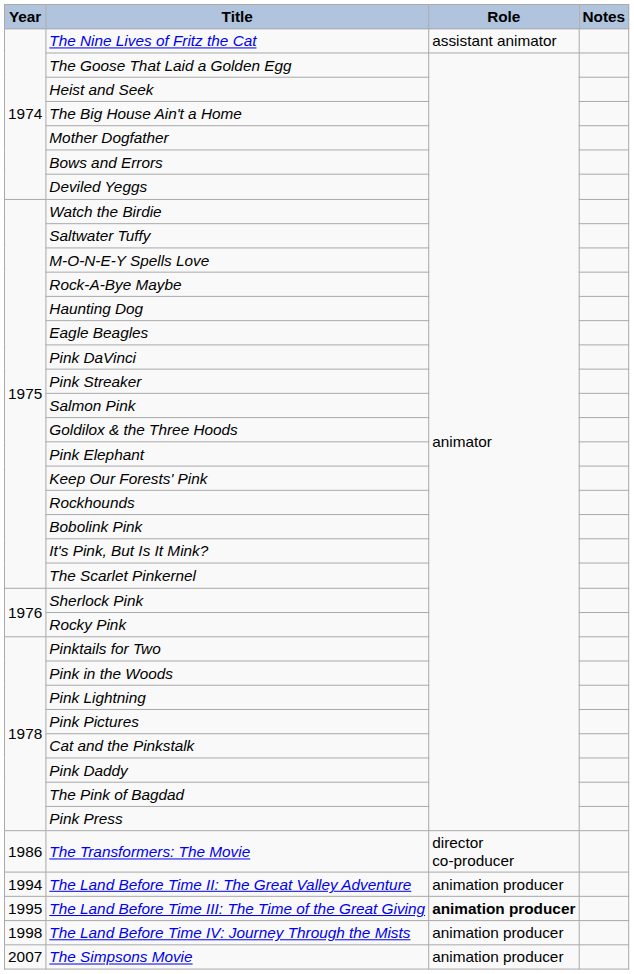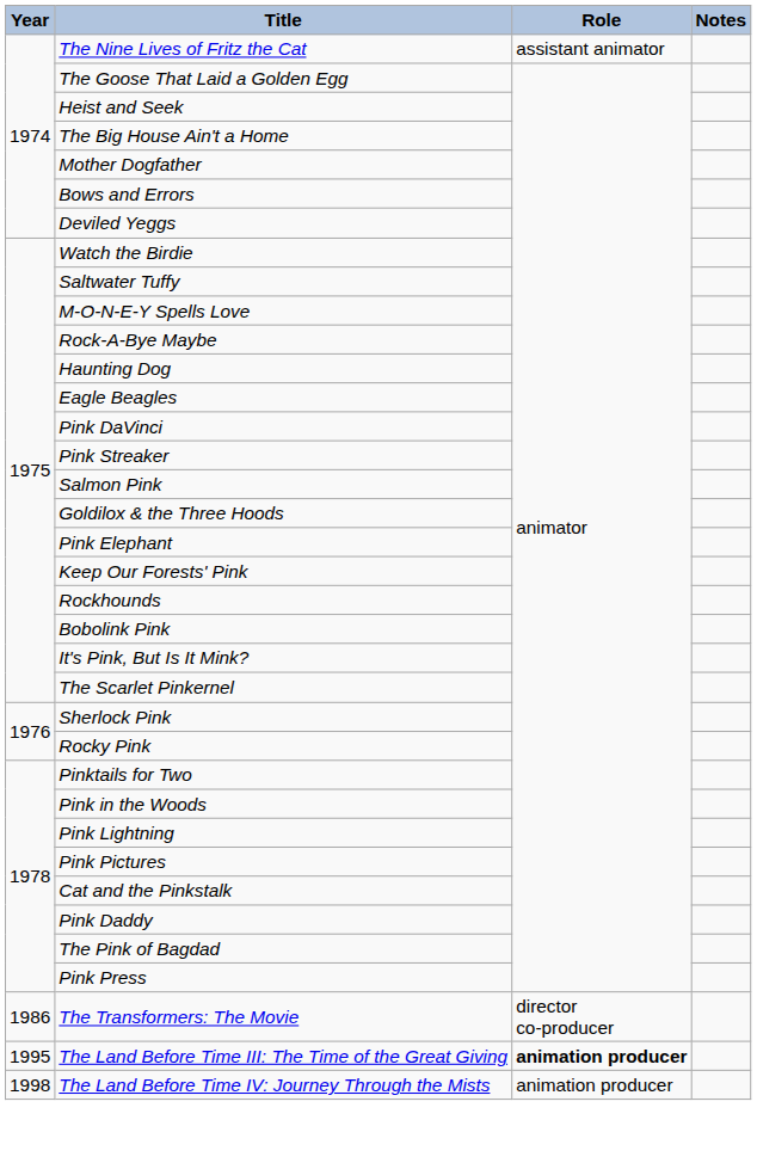 <table class="wikitable" style="font-size:95%;">
 <tr>
 <th style="background:#B0C4DE;">Year</th>
 <th style="background:#B0C4DE;">Title</th>
 <th style="background:#B0C4DE;">Role</th>
 <th style="background:#B0C4DE;">Notes</th>
 </tr>
 <tr>
 <td rowspan="7">1974</td>
 <td><em><a href='#'>The Nine Lives of Fritz the Cat</a></em></td>
 <td>assistant animator</td>
 <td></td>
 </tr>
 <tr>
 <td><em>The Goose That Laid a Golden Egg</em></td>
 <td rowspan="32">animator</td>
 <td></td>
 </tr>
 <tr>
 <td><em>Heist and Seek</em></td>
 <td></td>
 </tr>
 <tr>
 <td><em>The Big House Ain't a Home</em></td>
 <td></td>
 </tr>
 <tr>
 <td><em>Mother Dogfather</em></td>
 <td></td>
 </tr>
 <tr>
 <td><em>Bows and Errors</em></td>
 <td></td>
 </tr>
 <tr>
 <td><em>Deviled Yeggs</em></td>
 <td></td>
 </tr>
 <tr>
 <td rowspan="16">1975</td>
 <td><em>Watch the Birdie</em></td>
 <td></td>
 </tr>
 <tr>
 <td><em>Saltwater Tuffy</em></td>
 <td></td>
 </tr>
 <tr>
 <td><em>M-O-N-E-Y Spells Love</em></td>
 <td></td>
 </tr>
 <tr>
 <td><em>Rock-A-Bye Maybe</em></td>
 <td></td>
 </tr>
 <tr>
 <td><em>Haunting Dog</em></td>
 <td></td>
 </tr>
 <tr>
 <td><em>Eagle Beagles</em></td>
 <td></td>
 </tr>
 <tr>
 <td><em>Pink DaVinci</em></td>
 <td></td>
 </tr>
 <tr>
 <td><em>Pink Streaker</em></td>
 <td></td>
 </tr>
 <tr>
 <td><em>Salmon Pink</em></td>
 <td></td>
 </tr>
 <tr>
 <td><em>Goldilox & the Three Hoods</em></td>
 <td></td>
 </tr>
 <tr>
 <td><em>Pink Elephant</em></td>
 <td></td>
 </tr>
 <tr>
 <td><em>Keep Our Forests' Pink</em></td>
 <td></td>
 </tr>
 <tr>
 <td><em>Rockhounds</em></td>
 <td></td>
 </tr>
 <tr>
 <td><em>Bobolink Pink</em></td>
 <td></td>
 </tr>
 <tr>
 <td><em>It's Pink, But Is It Mink?</em></td>
 <td></td>
 </tr>
 <tr>
 <td><em>The Scarlet Pinkernel</em></td>
 <td></td>
 </tr>
 <tr>
 <td rowspan="2">1976</td>
 <td><em>Sherlock Pink</em></td>
 <td></td>
 </tr>
 <tr>
 <td><em>Rocky Pink</em></td>
 <td></td>
 </tr>
 <tr>
 <td rowspan="8">1978</td>
 <td><em>Pinktails for Two</em></td>
 <td></td>
 </tr>
 <tr>
 <td><em>Pink in the Woods</em></td>
 <td></td>
 </tr>
 <tr>
 <td><em>Pink Lightning</em></td>
 <td></td>
 </tr>
 <tr>
 <td><em>Pink Pictures</em></td>
 <td></td>
 </tr>
 <tr>
 <td><em>Cat and the Pinkstalk</em></td>
 <td></td>
 </tr>
 <tr>
 <td><em>Pink Daddy</em></td>
 <td></td>
 </tr>
 <tr>
 <td><em>The Pink of Bagdad</em></td>
 <td></td>
 </tr>
 <tr>
 <td><em>Pink Press</em></td>
 <td></td>
 </tr>
 <tr>
 <td>1986</td>
 <td><em><a href='#'>The Transformers: The Movie</a></em></td>
 <td>director<br>co-producer</td>
 <td></td>
 </tr>
 <tr>
-<td>1994</td>
-<td><em><a href='#'>The Land Before Time II: The Great Valley Adventure</a></em></td>
-<td>animation producer</td>
-<td></td>
-</tr>
-<tr>
 <td>1995</td>
 <td><em><a href='#'>The Land Before Time III: The Time of the Great Giving</a></em></td>
 <td><strong>animation producer</strong></td>
 <td></td>
 </tr>
 <tr>
 <td>1998</td>
 <td><em><a href='#'>The Land Before Time IV: Journey Through the Mists</a></em></td>
 <td>animation producer</td>
 <td></td>
 </tr>
-<tr>
-<td>2007</td>
-<td><em><a href='#'>The Simpsons Movie</a></em></td>
-<td>animation producer</td>
-<td></td>
-</tr>
 </table>
